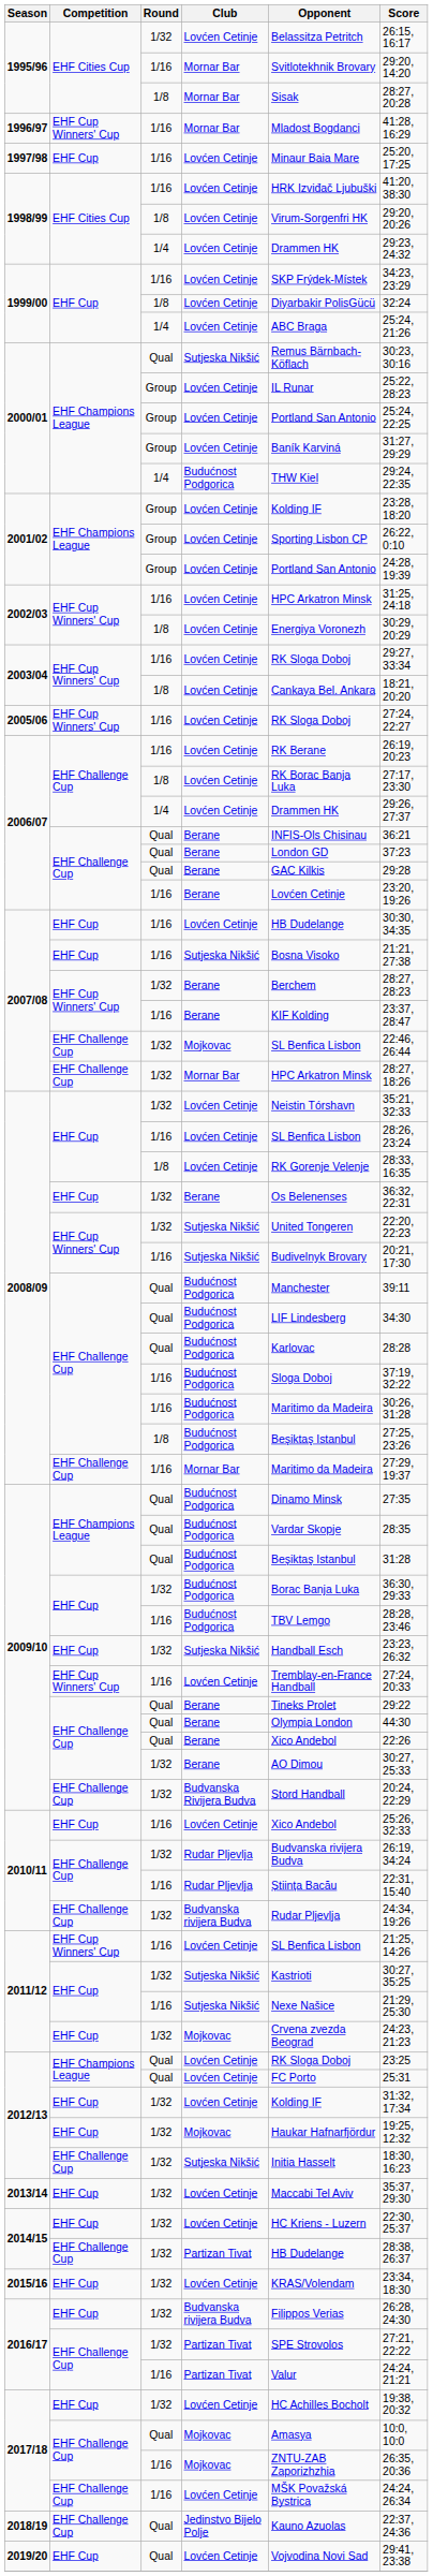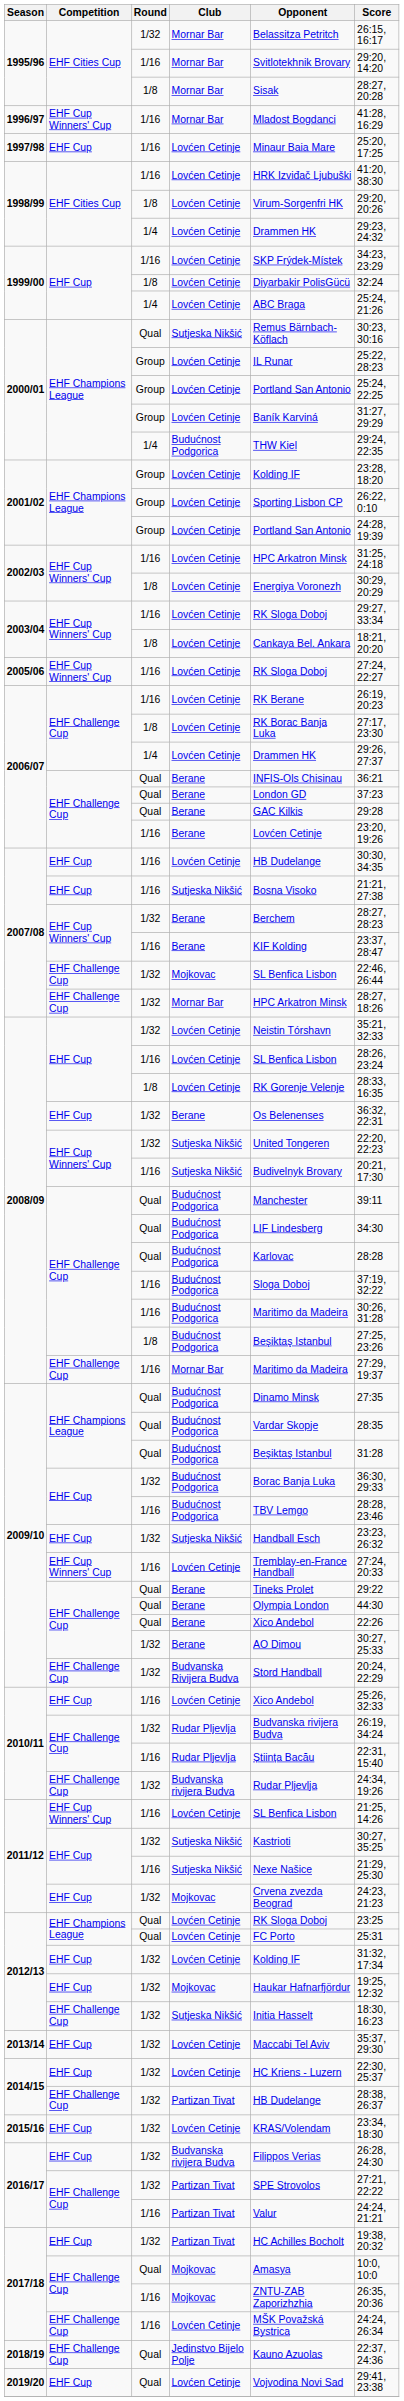 <table class="wikitable">
 <tr>
 <th>Season</th>
 <th>Competition</th>
 <th>Round</th>
 <th>Club</th>
 <th>Opponent</th>
 <th>Score</th>
 </tr>
 <tr>
 <td rowspan=3><strong>1995/96</strong></td>
 <td rowspan=3><a href='#'>EHF Cities Cup</a></td>
 <td align = "center">1/32</td>
-<td> <a href='#'>Lovćen Cetinje</a></td>
+<td> <a href='#'>Mornar Bar</a></td>
 <td> <a href='#'>Belassitza Petritch</a></td>
 <td>26:15, 16:17</td>
 </tr>
 <tr>
 <td align = "center">1/16</td>
 <td> <a href='#'>Mornar Bar</a></td>
 <td> <a href='#'>Svitlotekhnik Brovary</a></td>
 <td>29:20, 14:20</td>
 </tr>
 <tr>
 <td align = "center">1/8</td>
 <td> <a href='#'>Mornar Bar</a></td>
 <td> <a href='#'>Sisak</a></td>
 <td>28:27, 20:28</td>
 </tr>
 <tr>
 <td><strong>1996/97</strong></td>
 <td><a href='#'>EHF Cup Winners' Cup</a></td>
 <td align = "center">1/16</td>
 <td> <a href='#'>Mornar Bar</a></td>
 <td> <a href='#'>Mladost Bogdanci</a></td>
 <td>41:28, 16:29</td>
 </tr>
 <tr>
 <td><strong>1997/98</strong></td>
 <td><a href='#'>EHF Cup</a></td>
 <td align = "center">1/16</td>
 <td> <a href='#'>Lovćen Cetinje</a></td>
 <td> <a href='#'>Minaur Baia Mare</a></td>
 <td>25:20, 17:25</td>
 </tr>
 <tr>
 <td rowspan=3><strong>1998/99</strong></td>
 <td rowspan=3><a href='#'>EHF Cities Cup</a></td>
 <td align = "center">1/16</td>
 <td> <a href='#'>Lovćen Cetinje</a></td>
 <td> <a href='#'>HRK Izviđač Ljubuški</a></td>
 <td>41:20, 38:30</td>
 </tr>
 <tr>
 <td align = "center">1/8</td>
 <td> <a href='#'>Lovćen Cetinje</a></td>
 <td> <a href='#'>Virum-Sorgenfri HK</a></td>
 <td>29:20, 20:26</td>
 </tr>
 <tr>
 <td align = "center">1/4</td>
 <td> <a href='#'>Lovćen Cetinje</a></td>
 <td> <a href='#'>Drammen HK</a></td>
 <td>29:23, 24:32</td>
 </tr>
 <tr>
 <td rowspan=3><strong>1999/00</strong></td>
 <td rowspan=3><a href='#'>EHF Cup</a></td>
 <td align = "center">1/16</td>
 <td> <a href='#'>Lovćen Cetinje</a></td>
 <td> <a href='#'>SKP Frýdek-Místek</a></td>
 <td>34:23, 23:29</td>
 </tr>
 <tr>
 <td align = "center">1/8</td>
 <td> <a href='#'>Lovćen Cetinje</a></td>
 <td> <a href='#'>Diyarbakir PolisGücü</a></td>
 <td>32:24</td>
 </tr>
 <tr>
 <td align = "center">1/4</td>
 <td> <a href='#'>Lovćen Cetinje</a></td>
 <td> <a href='#'>ABC Braga</a></td>
 <td>25:24, 21:26</td>
 </tr>
 <tr>
 <td rowspan=5><strong>2000/01</strong></td>
 <td rowspan=5><a href='#'>EHF Champions League</a></td>
 <td align = "center">Qual</td>
 <td> <a href='#'>Sutjeska Nikšić</a></td>
 <td> <a href='#'>Remus Bärnbach-Köflach</a></td>
 <td>30:23, 30:16</td>
 </tr>
 <tr>
 <td align = "center">Group</td>
 <td> <a href='#'>Lovćen Cetinje</a></td>
 <td> <a href='#'>IL Runar</a></td>
 <td>25:22, 28:23</td>
 </tr>
 <tr>
 <td align = "center">Group</td>
 <td> <a href='#'>Lovćen Cetinje</a></td>
 <td> <a href='#'>Portland San Antonio</a></td>
 <td>25:24, 22:25</td>
 </tr>
 <tr>
 <td align = "center">Group</td>
 <td> <a href='#'>Lovćen Cetinje</a></td>
 <td> <a href='#'>Baník Karviná</a></td>
 <td>31:27, 29:29</td>
 </tr>
 <tr>
 <td align = "center">1/4</td>
 <td> <a href='#'>Budućnost Podgorica</a></td>
 <td> <a href='#'>THW Kiel</a></td>
 <td>29:24, 22:35</td>
 </tr>
 <tr>
 <td rowspan=3><strong>2001/02</strong></td>
 <td rowspan=3><a href='#'>EHF Champions League</a></td>
 <td align = "center">Group</td>
 <td> <a href='#'>Lovćen Cetinje</a></td>
 <td> <a href='#'>Kolding IF</a></td>
 <td>23:28, 18:20</td>
 </tr>
 <tr>
 <td align = "center">Group</td>
 <td> <a href='#'>Lovćen Cetinje</a></td>
 <td> <a href='#'>Sporting Lisbon CP</a></td>
 <td>26:22, 0:10</td>
 </tr>
 <tr>
 <td align = "center">Group</td>
 <td> <a href='#'>Lovćen Cetinje</a></td>
 <td> <a href='#'>Portland San Antonio</a></td>
 <td>24:28, 19:39</td>
 </tr>
 <tr>
 <td rowspan=2><strong>2002/03</strong></td>
 <td rowspan=2><a href='#'>EHF Cup Winners' Cup</a></td>
 <td align = "center">1/16</td>
 <td> <a href='#'>Lovćen Cetinje</a></td>
 <td> <a href='#'>HPC Arkatron Minsk</a></td>
 <td>31:25, 24:18</td>
 </tr>
 <tr>
 <td align = "center">1/8</td>
 <td> <a href='#'>Lovćen Cetinje</a></td>
 <td> <a href='#'>Energiya Voronezh</a></td>
 <td>30:29, 20:29</td>
 </tr>
 <tr>
 <td rowspan=2><strong>2003/04</strong></td>
 <td rowspan=2><a href='#'>EHF Cup Winners' Cup</a></td>
 <td align = "center">1/16</td>
 <td> <a href='#'>Lovćen Cetinje</a></td>
 <td> <a href='#'>RK Sloga Doboj</a></td>
 <td>29:27, 33:34</td>
 </tr>
 <tr>
 <td align = "center">1/8</td>
 <td> <a href='#'>Lovćen Cetinje</a></td>
 <td> <a href='#'>Cankaya Bel. Ankara</a></td>
 <td>18:21, 20:20</td>
 </tr>
 <tr>
 <td><strong>2005/06</strong></td>
 <td><a href='#'>EHF Cup Winners' Cup</a></td>
 <td align = "center">1/16</td>
 <td> <a href='#'>Lovćen Cetinje</a></td>
 <td> <a href='#'>RK Sloga Doboj</a></td>
 <td>27:24, 22:27</td>
 </tr>
 <tr>
 <td rowspan=7><strong>2006/07</strong></td>
 <td rowspan=3><a href='#'>EHF Challenge Cup</a></td>
 <td align = "center">1/16</td>
 <td> <a href='#'>Lovćen Cetinje</a></td>
 <td> <a href='#'>RK Berane</a></td>
 <td>26:19, 20:23</td>
 </tr>
 <tr>
 <td align = "center">1/8</td>
 <td> <a href='#'>Lovćen Cetinje</a></td>
 <td> <a href='#'>RK Borac Banja Luka</a></td>
 <td>27:17, 23:30</td>
 </tr>
 <tr>
 <td align = "center">1/4</td>
 <td> <a href='#'>Lovćen Cetinje</a></td>
 <td> <a href='#'>Drammen HK</a></td>
 <td>29:26, 27:37</td>
 </tr>
 <tr>
 <td rowspan=4><a href='#'>EHF Challenge Cup</a></td>
 <td align = "center">Qual</td>
 <td> <a href='#'>Berane</a></td>
 <td> <a href='#'>INFIS-Ols Chisinau</a></td>
 <td>36:21</td>
 </tr>
 <tr>
 <td align = "center">Qual</td>
 <td> <a href='#'>Berane</a></td>
 <td> <a href='#'>London GD</a></td>
 <td>37:23</td>
 </tr>
 <tr>
 <td align = "center">Qual</td>
 <td> <a href='#'>Berane</a></td>
 <td> <a href='#'>GAC Kilkis</a></td>
 <td>29:28</td>
 </tr>
 <tr>
 <td align = "center">1/16</td>
 <td> <a href='#'>Berane</a></td>
 <td> <a href='#'>Lovćen Cetinje</a></td>
 <td>23:20, 19:26</td>
 </tr>
 <tr>
 <td rowspan=6><strong>2007/08</strong></td>
 <td><a href='#'>EHF Cup</a></td>
 <td align = "center">1/16</td>
 <td> <a href='#'>Lovćen Cetinje</a></td>
 <td> <a href='#'>HB Dudelange</a></td>
 <td>30:30, 34:35</td>
 </tr>
 <tr>
 <td><a href='#'>EHF Cup</a></td>
 <td align = "center">1/16</td>
 <td> <a href='#'>Sutjeska Nikšić</a></td>
 <td> <a href='#'>Bosna Visoko</a></td>
 <td>21:21, 27:38</td>
 </tr>
 <tr>
 <td rowspan=2><a href='#'>EHF Cup Winners' Cup</a></td>
 <td align = "center">1/32</td>
 <td> <a href='#'>Berane</a></td>
 <td> <a href='#'>Berchem</a></td>
 <td>28:27, 28:23</td>
 </tr>
 <tr>
 <td align = "center">1/16</td>
 <td> <a href='#'>Berane</a></td>
 <td> <a href='#'>KIF Kolding</a></td>
 <td>23:37, 28:47</td>
 </tr>
 <tr>
 <td><a href='#'>EHF Challenge Cup</a></td>
 <td align = "center">1/32</td>
 <td> <a href='#'>Mojkovac</a></td>
 <td> <a href='#'>SL Benfica Lisbon</a></td>
 <td>22:46, 26:44</td>
 </tr>
 <tr>
 <td><a href='#'>EHF Challenge Cup</a></td>
 <td align = "center">1/32</td>
 <td> <a href='#'>Mornar Bar</a></td>
 <td> <a href='#'>HPC Arkatron Minsk</a></td>
 <td>28:27, 18:26</td>
 </tr>
 <tr>
 <td rowspan=13><strong>2008/09</strong></td>
 <td rowspan=3><a href='#'>EHF Cup</a></td>
 <td align = "center">1/32</td>
 <td> <a href='#'>Lovćen Cetinje</a></td>
 <td> <a href='#'>Neistin Tórshavn</a></td>
 <td>35:21, 32:33</td>
 </tr>
 <tr>
 <td align = "center">1/16</td>
 <td> <a href='#'>Lovćen Cetinje</a></td>
 <td> <a href='#'>SL Benfica Lisbon</a></td>
 <td>28:26, 23:24</td>
 </tr>
 <tr>
 <td align = "center">1/8</td>
 <td> <a href='#'>Lovćen Cetinje</a></td>
 <td> <a href='#'>RK Gorenje Velenje</a></td>
 <td>28:33, 16:35</td>
 </tr>
 <tr>
 <td><a href='#'>EHF Cup</a></td>
 <td align = "center">1/32</td>
 <td> <a href='#'>Berane</a></td>
 <td> <a href='#'>Os Belenenses</a></td>
 <td>36:32, 22:31</td>
 </tr>
 <tr>
 <td rowspan=2><a href='#'>EHF Cup Winners' Cup</a></td>
 <td align = "center">1/32</td>
 <td> <a href='#'>Sutjeska Nikšić</a></td>
 <td> <a href='#'>United Tongeren</a></td>
 <td>22:20, 22:23</td>
 </tr>
 <tr>
 <td align = "center">1/16</td>
 <td> <a href='#'>Sutjeska Nikšić</a></td>
 <td> <a href='#'>Budivelnyk Brovary</a></td>
 <td>20:21, 17:30</td>
 </tr>
 <tr>
 <td rowspan=6><a href='#'>EHF Challenge Cup</a></td>
 <td align = "center">Qual</td>
 <td> <a href='#'>Budućnost Podgorica</a></td>
 <td> <a href='#'>Manchester</a></td>
 <td>39:11</td>
 </tr>
 <tr>
 <td align = "center">Qual</td>
 <td> <a href='#'>Budućnost Podgorica</a></td>
 <td> <a href='#'>LIF Lindesberg</a></td>
 <td>34:30</td>
 </tr>
 <tr>
 <td align = "center">Qual</td>
 <td> <a href='#'>Budućnost Podgorica</a></td>
 <td> <a href='#'>Karlovac</a></td>
 <td>28:28</td>
 </tr>
 <tr>
 <td align = "center">1/16</td>
 <td> <a href='#'>Budućnost Podgorica</a></td>
 <td> <a href='#'>Sloga Doboj</a></td>
 <td>37:19, 32:22</td>
 </tr>
 <tr>
 <td align = "center">1/16</td>
 <td> <a href='#'>Budućnost Podgorica</a></td>
 <td> <a href='#'>Maritimo da Madeira</a></td>
 <td>30:26, 31:28</td>
 </tr>
 <tr>
 <td align = "center">1/8</td>
 <td> <a href='#'>Budućnost Podgorica</a></td>
 <td> <a href='#'>Beşiktaş Istanbul</a></td>
 <td>27:25, 23:26</td>
 </tr>
 <tr>
 <td><a href='#'>EHF Challenge Cup</a></td>
 <td align = "center">1/16</td>
 <td> <a href='#'>Mornar Bar</a></td>
 <td> <a href='#'>Maritimo da Madeira</a></td>
 <td>27:29, 19:37</td>
 </tr>
 <tr>
 <td rowspan=12><strong>2009/10</strong></td>
 <td rowspan=3><a href='#'>EHF Champions League</a></td>
 <td align = "center">Qual</td>
 <td> <a href='#'>Budućnost Podgorica</a></td>
 <td> <a href='#'>Dinamo Minsk</a></td>
 <td>27:35</td>
 </tr>
 <tr>
 <td align = "center">Qual</td>
 <td> <a href='#'>Budućnost Podgorica</a></td>
 <td> <a href='#'>Vardar Skopje</a></td>
 <td>28:35</td>
 </tr>
 <tr>
 <td align = "center">Qual</td>
 <td> <a href='#'>Budućnost Podgorica</a></td>
 <td> <a href='#'>Beşiktaş Istanbul</a></td>
 <td>31:28</td>
 </tr>
 <tr>
 <td rowspan=2><a href='#'>EHF Cup</a></td>
 <td align = "center">1/32</td>
 <td> <a href='#'>Budućnost Podgorica</a></td>
 <td> <a href='#'>Borac Banja Luka</a></td>
 <td>36:30, 29:33</td>
 </tr>
 <tr>
 <td align = "center">1/16</td>
 <td> <a href='#'>Budućnost Podgorica</a></td>
 <td> <a href='#'>TBV Lemgo</a></td>
 <td>28:28, 23:46</td>
 </tr>
 <tr>
 <td><a href='#'>EHF Cup</a></td>
 <td align = "center">1/32</td>
 <td> <a href='#'>Sutjeska Nikšić</a></td>
 <td> <a href='#'>Handball Esch</a></td>
 <td>23:23, 26:32</td>
 </tr>
 <tr>
 <td><a href='#'>EHF Cup Winners' Cup</a></td>
 <td align = "center">1/16</td>
 <td> <a href='#'>Lovćen Cetinje</a></td>
 <td> <a href='#'>Tremblay-en-France Handball</a></td>
 <td>27:24, 20:33</td>
 </tr>
 <tr>
 <td rowspan=4><a href='#'>EHF Challenge Cup</a></td>
 <td align = "center">Qual</td>
 <td> <a href='#'>Berane</a></td>
 <td> <a href='#'>Tineks Prolet</a></td>
 <td>29:22</td>
 </tr>
 <tr>
 <td align = "center">Qual</td>
 <td> <a href='#'>Berane</a></td>
 <td> <a href='#'>Olympia London</a></td>
 <td>44:30</td>
 </tr>
 <tr>
 <td align = "center">Qual</td>
 <td> <a href='#'>Berane</a></td>
 <td> <a href='#'>Xico Andebol</a></td>
 <td>22:26</td>
 </tr>
 <tr>
 <td align = "center">1/32</td>
 <td> <a href='#'>Berane</a></td>
 <td> <a href='#'>AO Dimou</a></td>
 <td>30:27, 25:33</td>
 </tr>
 <tr>
 <td><a href='#'>EHF Challenge Cup</a></td>
 <td align = "center">1/32</td>
 <td> <a href='#'>Budvanska Rivijera Budva</a></td>
 <td> <a href='#'>Stord Handball</a></td>
 <td>20:24, 22:29</td>
 </tr>
 <tr>
 <td rowspan=4><strong>2010/11</strong></td>
 <td><a href='#'>EHF Cup</a></td>
 <td align = "center">1/16</td>
 <td> <a href='#'>Lovćen Cetinje</a></td>
 <td> <a href='#'>Xico Andebol</a></td>
 <td>25:26, 32:33</td>
 </tr>
 <tr>
 <td rowspan=2><a href='#'>EHF Challenge Cup</a></td>
 <td align = "center">1/32</td>
 <td> <a href='#'>Rudar Pljevlja</a></td>
 <td> <a href='#'>Budvanska rivijera Budva</a></td>
 <td>26:19, 34:24</td>
 </tr>
 <tr>
 <td align = "center">1/16</td>
 <td> <a href='#'>Rudar Pljevlja</a></td>
 <td> <a href='#'>Știința Bacău</a></td>
 <td>22:31, 15:40</td>
 </tr>
 <tr>
 <td><a href='#'>EHF Challenge Cup</a></td>
 <td align = "center">1/32</td>
 <td> <a href='#'>Budvanska rivijera Budva</a></td>
 <td> <a href='#'>Rudar Pljevlja</a></td>
 <td>24:34, 19:26</td>
 </tr>
 <tr>
 <td rowspan=4><strong>2011/12</strong></td>
 <td><a href='#'>EHF Cup Winners' Cup</a></td>
 <td align = "center">1/16</td>
 <td> <a href='#'>Lovćen Cetinje</a></td>
 <td> <a href='#'>SL Benfica Lisbon</a></td>
 <td>21:25, 14:26</td>
 </tr>
 <tr>
 <td rowspan=2><a href='#'>EHF Cup</a></td>
 <td align = "center">1/32</td>
 <td> <a href='#'>Sutjeska Nikšić</a></td>
 <td> <a href='#'>Kastrioti</a></td>
 <td>30:27, 35:25</td>
 </tr>
 <tr>
 <td align = "center">1/16</td>
 <td> <a href='#'>Sutjeska Nikšić</a></td>
 <td> <a href='#'>Nexe Našice</a></td>
 <td>21:29, 25:30</td>
 </tr>
 <tr>
 <td><a href='#'>EHF Cup</a></td>
 <td align = "center">1/32</td>
 <td> <a href='#'>Mojkovac</a></td>
 <td> <a href='#'>Crvena zvezda Beograd</a></td>
 <td>24:23, 21:23</td>
 </tr>
 <tr>
 <td rowspan=5><strong>2012/13</strong></td>
 <td rowspan=2><a href='#'>EHF Champions League</a></td>
 <td align = "center">Qual</td>
 <td> <a href='#'>Lovćen Cetinje</a></td>
 <td> <a href='#'>RK Sloga Doboj</a></td>
 <td>23:25</td>
 </tr>
 <tr>
 <td align = "center">Qual</td>
 <td> <a href='#'>Lovćen Cetinje</a></td>
 <td> <a href='#'>FC Porto</a></td>
 <td>25:31</td>
 </tr>
 <tr>
 <td><a href='#'>EHF Cup</a></td>
 <td align = "center">1/32</td>
 <td> <a href='#'>Lovćen Cetinje</a></td>
 <td> <a href='#'>Kolding IF</a></td>
 <td>31:32, 17:34</td>
 </tr>
 <tr>
 <td><a href='#'>EHF Cup</a></td>
 <td align = "center">1/32</td>
 <td> <a href='#'>Mojkovac</a></td>
 <td> <a href='#'>Haukar Hafnarfjördur</a></td>
 <td>19:25, 12:32</td>
 </tr>
 <tr>
 <td><a href='#'>EHF Challenge Cup</a></td>
 <td align = "center">1/32</td>
 <td> <a href='#'>Sutjeska Nikšić</a></td>
 <td> <a href='#'>Initia Hasselt</a></td>
 <td>18:30, 16:23</td>
 </tr>
 <tr>
 <td><strong>2013/14</strong></td>
 <td><a href='#'>EHF Cup</a></td>
 <td align = "center">1/32</td>
 <td> <a href='#'>Lovćen Cetinje</a></td>
 <td> <a href='#'>Maccabi Tel Aviv</a></td>
 <td>35:37, 29:30</td>
 </tr>
 <tr>
 <td rowspan=2><strong>2014/15</strong></td>
 <td><a href='#'>EHF Cup</a></td>
 <td align = "center">1/32</td>
 <td> <a href='#'>Lovćen Cetinje</a></td>
 <td> <a href='#'>HC Kriens - Luzern</a></td>
 <td>22:30, 25:37</td>
 </tr>
 <tr>
 <td><a href='#'>EHF Challenge Cup</a></td>
 <td align = "center">1/32</td>
 <td> <a href='#'>Partizan Tivat</a></td>
 <td> <a href='#'>HB Dudelange</a></td>
 <td>28:38, 26:37</td>
 </tr>
 <tr>
 <td><strong>2015/16</strong></td>
 <td><a href='#'>EHF Cup</a></td>
 <td align = "center">1/32</td>
 <td> <a href='#'>Lovćen Cetinje</a></td>
 <td> <a href='#'>KRAS/Volendam</a></td>
 <td>23:34, 18:30</td>
 </tr>
 <tr>
 <td rowspan=3><strong>2016/17</strong></td>
 <td><a href='#'>EHF Cup</a></td>
 <td align = "center">1/32</td>
 <td> <a href='#'>Budvanska rivijera Budva</a></td>
 <td> <a href='#'>Filippos Verias</a></td>
 <td>26:28, 24:30</td>
 </tr>
 <tr>
 <td rowspan=2><a href='#'>EHF Challenge Cup</a></td>
 <td align = "center">1/32</td>
 <td> <a href='#'>Partizan Tivat</a></td>
 <td> <a href='#'>SPE Strovolos</a></td>
 <td>27:21, 22:22</td>
 </tr>
 <tr>
 <td align = "center">1/16</td>
 <td> <a href='#'>Partizan Tivat</a></td>
 <td> <a href='#'>Valur</a></td>
 <td>24:24, 21:21</td>
 </tr>
 <tr>
 <td rowspan=4><strong>2017/18</strong></td>
 <td><a href='#'>EHF Cup</a></td>
 <td align = "center">1/32</td>
-<td> <a href='#'>Lovćen Cetinje</a></td>
+<td> <a href='#'>Partizan Tivat</a></td>
 <td> <a href='#'>HC Achilles Bocholt</a></td>
 <td>19:38, 20:32</td>
 </tr>
 <tr>
 <td rowspan=2><a href='#'>EHF Challenge Cup</a></td>
 <td align = "center">Qual</td>
 <td> <a href='#'>Mojkovac</a></td>
 <td> <a href='#'>Amasya</a></td>
 <td>10:0, 10:0</td>
 </tr>
 <tr>
 <td align = "center">1/16</td>
 <td> <a href='#'>Mojkovac</a></td>
 <td> <a href='#'>ZNTU-ZAB Zaporizhzhia</a></td>
 <td>26:35, 20:36</td>
 </tr>
 <tr>
 <td><a href='#'>EHF Challenge Cup</a></td>
 <td align = "center">1/16</td>
 <td> <a href='#'>Lovćen Cetinje</a></td>
 <td> <a href='#'>MŠK Považská Bystrica</a></td>
 <td>24:24, 26:34</td>
 </tr>
 <tr>
 <td><strong>2018/19</strong></td>
 <td><a href='#'>EHF Challenge Cup</a></td>
 <td align = "center">Qual</td>
 <td> <a href='#'>Jedinstvo Bijelo Polje</a></td>
 <td> <a href='#'>Kauno Azuolas</a></td>
 <td>22:37, 24:36</td>
 </tr>
 <tr>
 <td><strong>2019/20</strong></td>
 <td><a href='#'>EHF Cup</a></td>
 <td align = "center">Qual</td>
 <td> <a href='#'>Lovćen Cetinje</a></td>
 <td> <a href='#'>Vojvodina Novi Sad</a></td>
 <td>29:41, 23:38</td>
 </tr>
 <tr>
 </tr>
 </table>
